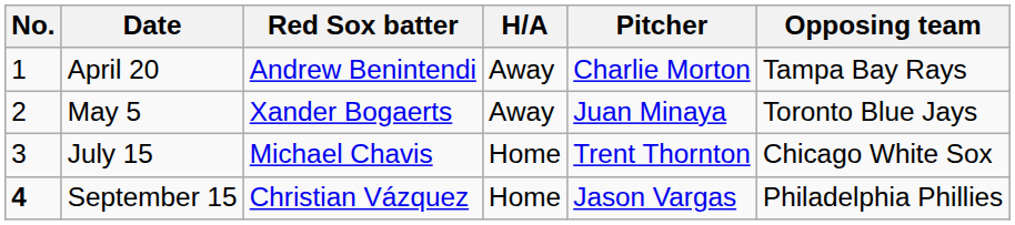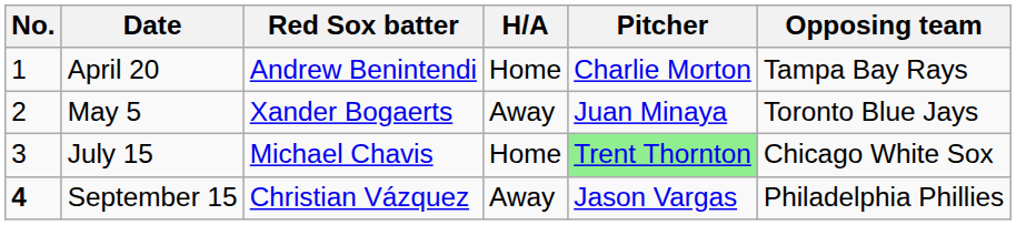 <table class="wikitable">
 <tr>
 <th>No.</th>
 <th>Date</th>
 <th>Red Sox batter</th>
 <th>H/A</th>
 <th>Pitcher</th>
 <th>Opposing team</th>
 </tr>
 <tr>
 <td>1</td>
 <td>April 20</td>
 <td><a href='#'>Andrew Benintendi</a></td>
-<td>Away</td>
+<td>Home</td>
 <td><a href='#'>Charlie Morton</a></td>
 <td>Tampa Bay Rays</td>
 </tr>
 <tr>
 <td>2</td>
 <td>May 5</td>
 <td><a href='#'>Xander Bogaerts</a></td>
 <td>Away</td>
 <td><a href='#'>Juan Minaya</a></td>
 <td>Toronto Blue Jays</td>
 </tr>
 <tr>
 <td>3</td>
 <td>July 15</td>
 <td><a href='#'>Michael Chavis</a></td>
 <td>Home</td>
-<td><a href='#'>Trent Thornton</a></td>
+<td style="background: lightgreen;"><a href='#'>Trent Thornton</a></td>
 <td>Chicago White Sox</td>
 </tr>
 <tr>
 <td><strong>4</strong></td>
 <td>September 15</td>
 <td><a href='#'>Christian Vázquez</a></td>
-<td>Home</td>
+<td>Away</td>
 <td><a href='#'>Jason Vargas</a></td>
 <td>Philadelphia Phillies</td>
 </tr>
 </table>
